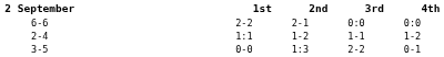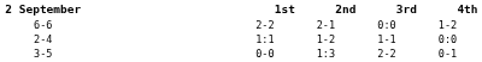 <table width=60% cellspacing=1>
 <tr>
 <th width=20%></th>
 <th width=16%>2 September</th>
 <th width=20%></th>
 <th width=8%>1st</th>
 <th width=8%>2nd</th>
 <th width=8%>3rd</th>
 <th width=8%>4th</th>
 </tr>
 <tr style=font-size:90%>
 <td align=right></td>
 <td align=center>6-6</td>
 <td></td>
 <td>2-2</td>
 <td>2-1</td>
 <td>0:0</td>
-<td>0:0</td>
+<td>1-2</td>
 </tr>
 <tr style=font-size:90%>
 <td align=right></td>
 <td align=center>2-4</td>
 <td><strong></strong></td>
 <td>1:1</td>
 <td>1-2</td>
 <td>1-1</td>
-<td>1-2</td>
+<td>0:0</td>
 </tr>
 <tr style=font-size:90%>
 <td align=right></td>
 <td align=center>3-5</td>
 <td></td>
 <td>0-0</td>
 <td>1:3</td>
 <td>2-2</td>
 <td>0-1</td>
 </tr>
 </table>
